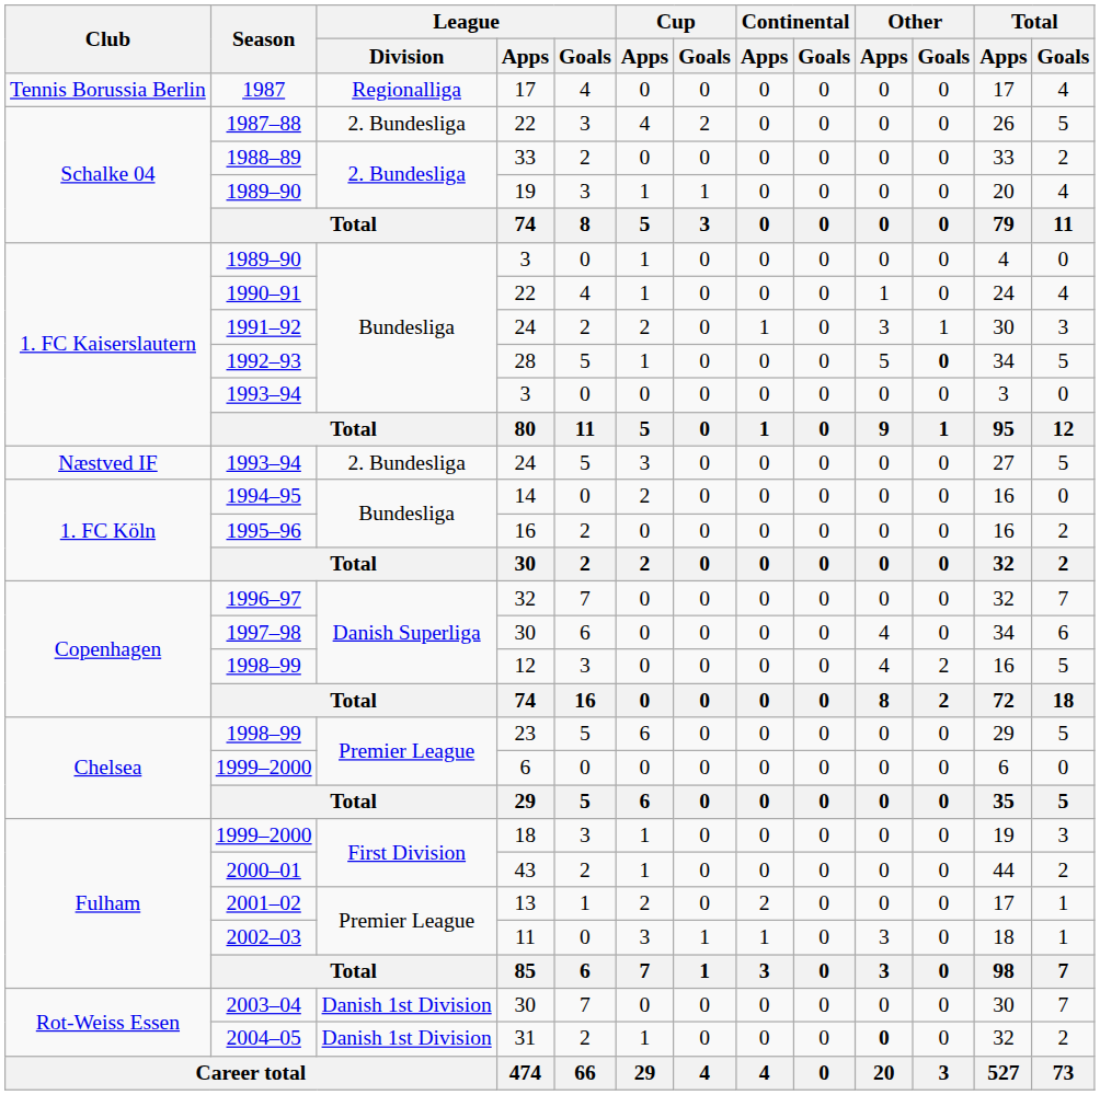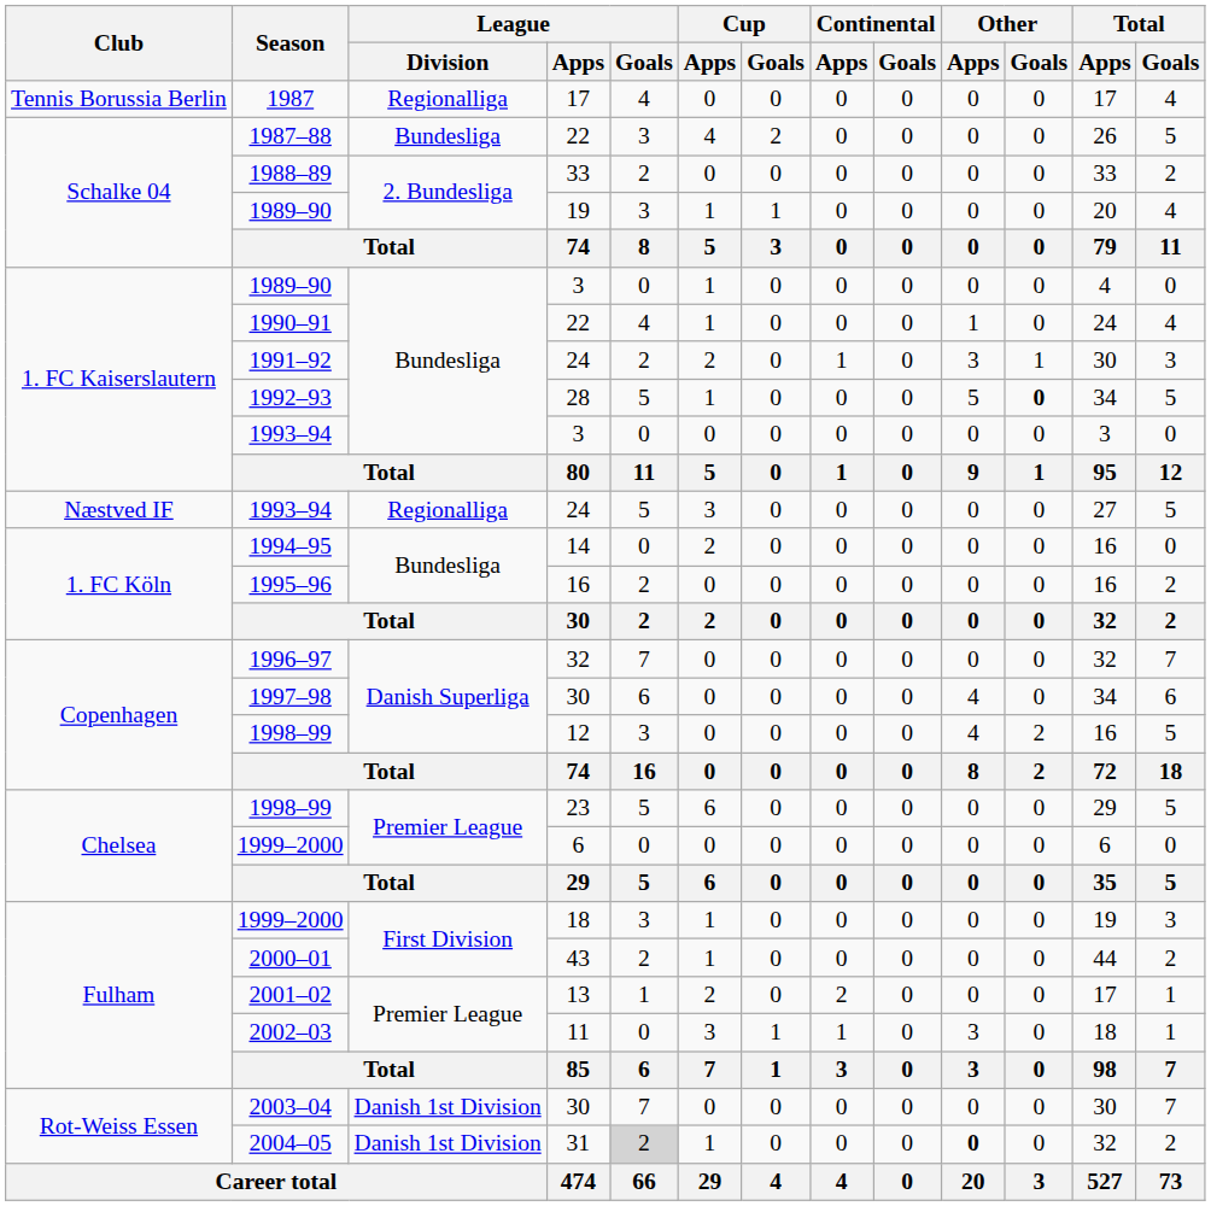 <table class="wikitable" style="text-align:center">
 <tr>
 <th rowspan="2">Club</th>
 <th rowspan="2">Season</th>
 <th colspan="3">League</th>
 <th colspan="2">Cup</th>
 <th colspan="2">Continental</th>
 <th colspan="2">Other</th>
 <th colspan="2">Total</th>
 </tr>
 <tr>
 <th>Division</th>
 <th>Apps</th>
 <th>Goals</th>
 <th>Apps</th>
 <th>Goals</th>
 <th>Apps</th>
 <th>Goals</th>
 <th>Apps</th>
 <th>Goals</th>
 <th>Apps</th>
 <th>Goals</th>
 </tr>
 <tr>
 <td><a href='#'>Tennis Borussia Berlin</a></td>
 <td><a href='#'>1987</a></td>
 <td><a href='#'>Regionalliga</a></td>
 <td>17</td>
 <td>4</td>
 <td>0</td>
 <td>0</td>
 <td>0</td>
 <td>0</td>
 <td>0</td>
 <td>0</td>
 <td>17</td>
 <td>4</td>
 </tr>
 <tr>
 <td rowspan="4"><a href='#'>Schalke 04</a></td>
 <td><a href='#'>1987–88</a></td>
-<td>2. Bundesliga</td>
+<td><a href='#'>Bundesliga</a></td>
 <td>22</td>
 <td>3</td>
 <td>4</td>
 <td>2</td>
 <td>0</td>
 <td>0</td>
 <td>0</td>
 <td>0</td>
 <td>26</td>
 <td>5</td>
 </tr>
 <tr>
 <td><a href='#'>1988–89</a></td>
 <td rowspan="2"><a href='#'>2. Bundesliga</a></td>
 <td>33</td>
 <td>2</td>
 <td>0</td>
 <td>0</td>
 <td>0</td>
 <td>0</td>
 <td>0</td>
 <td>0</td>
 <td>33</td>
 <td>2</td>
 </tr>
 <tr>
 <td><a href='#'>1989–90</a></td>
 <td>19</td>
 <td>3</td>
 <td>1</td>
 <td>1</td>
 <td>0</td>
 <td>0</td>
 <td>0</td>
 <td>0</td>
 <td>20</td>
 <td>4</td>
 </tr>
 <tr>
 <th colspan="2">Total</th>
 <th>74</th>
 <th>8</th>
 <th>5</th>
 <th>3</th>
 <th>0</th>
 <th>0</th>
 <th>0</th>
 <th>0</th>
 <th>79</th>
 <th>11</th>
 </tr>
 <tr>
 <td rowspan="6"><a href='#'>1. FC Kaiserslautern</a></td>
 <td><a href='#'>1989–90</a></td>
 <td rowspan="5">Bundesliga</td>
 <td>3</td>
 <td>0</td>
 <td>1</td>
 <td>0</td>
 <td>0</td>
 <td>0</td>
 <td>0</td>
 <td>0</td>
 <td>4</td>
 <td>0</td>
 </tr>
 <tr>
 <td><a href='#'>1990–91</a></td>
 <td>22</td>
 <td>4</td>
 <td>1</td>
 <td>0</td>
 <td>0</td>
 <td>0</td>
 <td>1</td>
 <td>0</td>
 <td>24</td>
 <td>4</td>
 </tr>
 <tr>
 <td><a href='#'>1991–92</a></td>
 <td>24</td>
 <td>2</td>
 <td>2</td>
 <td>0</td>
 <td>1</td>
 <td>0</td>
 <td>3</td>
 <td>1</td>
 <td>30</td>
 <td>3</td>
 </tr>
 <tr>
 <td><a href='#'>1992–93</a></td>
 <td>28</td>
 <td>5</td>
 <td>1</td>
 <td>0</td>
 <td>0</td>
 <td>0</td>
 <td>5</td>
 <td><strong>0</strong></td>
 <td>34</td>
 <td>5</td>
 </tr>
 <tr>
 <td><a href='#'>1993–94</a></td>
 <td>3</td>
 <td>0</td>
 <td>0</td>
 <td>0</td>
 <td>0</td>
 <td>0</td>
 <td>0</td>
 <td>0</td>
 <td>3</td>
 <td>0</td>
 </tr>
 <tr>
 <th colspan="2">Total</th>
 <th>80</th>
 <th>11</th>
 <th>5</th>
 <th>0</th>
 <th>1</th>
 <th>0</th>
 <th>9</th>
 <th>1</th>
 <th>95</th>
 <th>12</th>
 </tr>
 <tr>
 <td><a href='#'>Næstved IF</a></td>
 <td><a href='#'>1993–94</a></td>
-<td>2. Bundesliga</td>
+<td><a href='#'>Regionalliga</a></td>
 <td>24</td>
 <td>5</td>
 <td>3</td>
 <td>0</td>
 <td>0</td>
 <td>0</td>
 <td>0</td>
 <td>0</td>
 <td>27</td>
 <td>5</td>
 </tr>
 <tr>
 <td rowspan="3"><a href='#'>1. FC Köln</a></td>
 <td><a href='#'>1994–95</a></td>
 <td rowspan="2">Bundesliga</td>
 <td>14</td>
 <td>0</td>
 <td>2</td>
 <td>0</td>
 <td>0</td>
 <td>0</td>
 <td>0</td>
 <td>0</td>
 <td>16</td>
 <td>0</td>
 </tr>
 <tr>
 <td><a href='#'>1995–96</a></td>
 <td>16</td>
 <td>2</td>
 <td>0</td>
 <td>0</td>
 <td>0</td>
 <td>0</td>
 <td>0</td>
 <td>0</td>
 <td>16</td>
 <td>2</td>
 </tr>
 <tr>
 <th colspan="2">Total</th>
 <th>30</th>
 <th>2</th>
 <th>2</th>
 <th>0</th>
 <th>0</th>
 <th>0</th>
 <th>0</th>
 <th>0</th>
 <th>32</th>
 <th>2</th>
 </tr>
 <tr>
 <td rowspan="4"><a href='#'>Copenhagen</a></td>
 <td><a href='#'>1996–97</a></td>
 <td rowspan="3"><a href='#'>Danish Superliga</a></td>
 <td>32</td>
 <td>7</td>
 <td>0</td>
 <td>0</td>
 <td>0</td>
 <td>0</td>
 <td>0</td>
 <td>0</td>
 <td>32</td>
 <td>7</td>
 </tr>
 <tr>
 <td><a href='#'>1997–98</a></td>
 <td>30</td>
 <td>6</td>
 <td>0</td>
 <td>0</td>
 <td>0</td>
 <td>0</td>
 <td>4</td>
 <td>0</td>
 <td>34</td>
 <td>6</td>
 </tr>
 <tr>
 <td><a href='#'>1998–99</a></td>
 <td>12</td>
 <td>3</td>
 <td>0</td>
 <td>0</td>
 <td>0</td>
 <td>0</td>
 <td>4</td>
 <td>2</td>
 <td>16</td>
 <td>5</td>
 </tr>
 <tr>
 <th colspan="2">Total</th>
 <th>74</th>
 <th>16</th>
 <th>0</th>
 <th>0</th>
 <th>0</th>
 <th>0</th>
 <th>8</th>
 <th>2</th>
 <th>72</th>
 <th>18</th>
 </tr>
 <tr>
 <td rowspan="3"><a href='#'>Chelsea</a></td>
 <td><a href='#'>1998–99</a></td>
 <td rowspan="2"><a href='#'>Premier League</a></td>
 <td>23</td>
 <td>5</td>
 <td>6</td>
 <td>0</td>
 <td>0</td>
 <td>0</td>
 <td>0</td>
 <td>0</td>
 <td>29</td>
 <td>5</td>
 </tr>
 <tr>
 <td><a href='#'>1999–2000</a></td>
 <td>6</td>
 <td>0</td>
 <td>0</td>
 <td>0</td>
 <td>0</td>
 <td>0</td>
 <td>0</td>
 <td>0</td>
 <td>6</td>
 <td>0</td>
 </tr>
 <tr>
 <th colspan="2">Total</th>
 <th>29</th>
 <th>5</th>
 <th>6</th>
 <th>0</th>
 <th>0</th>
 <th>0</th>
 <th>0</th>
 <th>0</th>
 <th>35</th>
 <th>5</th>
 </tr>
 <tr>
 <td rowspan="5"><a href='#'>Fulham</a></td>
 <td><a href='#'>1999–2000</a></td>
 <td rowspan="2"><a href='#'>First Division</a></td>
 <td>18</td>
 <td>3</td>
 <td>1</td>
 <td>0</td>
 <td>0</td>
 <td>0</td>
 <td>0</td>
 <td>0</td>
 <td>19</td>
 <td>3</td>
 </tr>
 <tr>
 <td><a href='#'>2000–01</a></td>
 <td>43</td>
 <td>2</td>
 <td>1</td>
 <td>0</td>
 <td>0</td>
 <td>0</td>
 <td>0</td>
 <td>0</td>
 <td>44</td>
 <td>2</td>
 </tr>
 <tr>
 <td><a href='#'>2001–02</a></td>
 <td rowspan="2">Premier League</td>
 <td>13</td>
 <td>1</td>
 <td>2</td>
 <td>0</td>
 <td>2</td>
 <td>0</td>
 <td>0</td>
 <td>0</td>
 <td>17</td>
 <td>1</td>
 </tr>
 <tr>
 <td><a href='#'>2002–03</a></td>
 <td>11</td>
 <td>0</td>
 <td>3</td>
 <td>1</td>
 <td>1</td>
 <td>0</td>
 <td>3</td>
 <td>0</td>
 <td>18</td>
 <td>1</td>
 </tr>
 <tr>
 <th colspan="2">Total</th>
 <th>85</th>
 <th>6</th>
 <th>7</th>
 <th>1</th>
 <th>3</th>
 <th>0</th>
 <th>3</th>
 <th>0</th>
 <th>98</th>
 <th>7</th>
 </tr>
 <tr>
 <td rowspan="2"><a href='#'>Rot-Weiss Essen</a></td>
 <td><a href='#'>2003–04</a></td>
 <td><a href='#'>Danish 1st Division</a></td>
 <td>30</td>
 <td>7</td>
 <td>0</td>
 <td>0</td>
 <td>0</td>
 <td>0</td>
 <td>0</td>
 <td>0</td>
 <td>30</td>
 <td>7</td>
 </tr>
 <tr>
 <td><a href='#'>2004–05</a></td>
 <td><a href='#'>Danish 1st Division</a></td>
 <td>31</td>
-<td>2</td>
+<td style="background: lightgrey;">2</td>
 <td>1</td>
 <td>0</td>
 <td>0</td>
 <td>0</td>
 <td><strong>0</strong></td>
 <td>0</td>
 <td>32</td>
 <td>2</td>
 </tr>
 <tr>
 <th colspan="3">Career total</th>
 <th>474</th>
 <th>66</th>
 <th>29</th>
 <th>4</th>
 <th>4</th>
 <th>0</th>
 <th>20</th>
 <th>3</th>
 <th>527</th>
 <th>73</th>
 </tr>
 </table>
